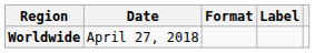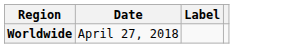 <table class="wikitable plainrowheaders">
 <tr>
 <th scope="col">Region</th>
 <th scope="col">Date</th>
-<th scope="col">Format</th>
 <th scope="col">Label</th>
 <th scope="col"></th>
 </tr>
 <tr>
 <th scope="row">Worldwide</th>
 <td>April 27, 2018</td>
 <td></td>
-<td></td>
 <td style="text-align:center;"></td>
 </tr>
 </table>
